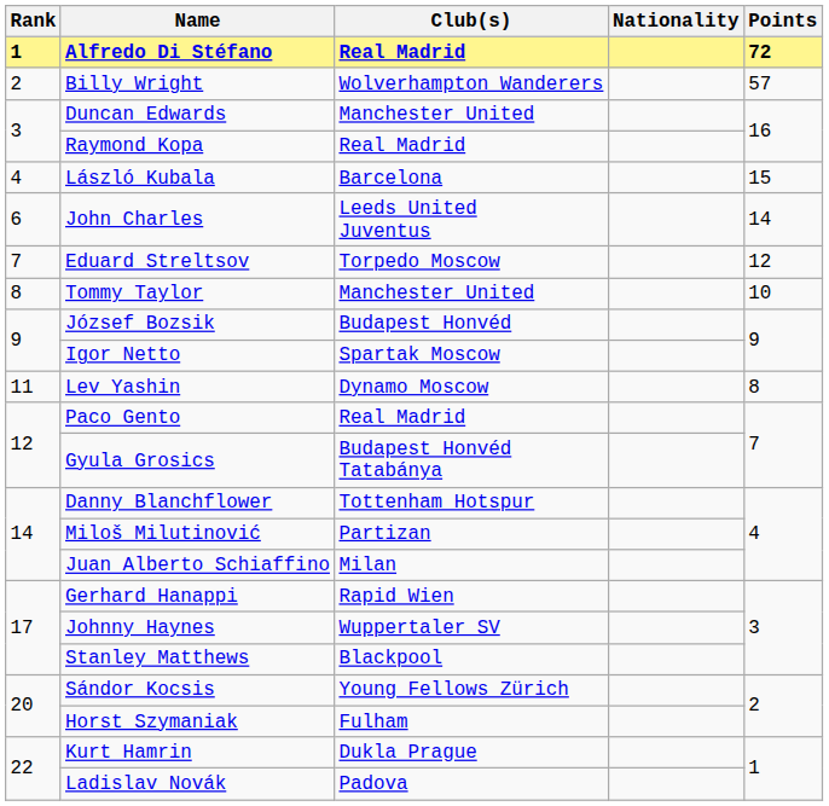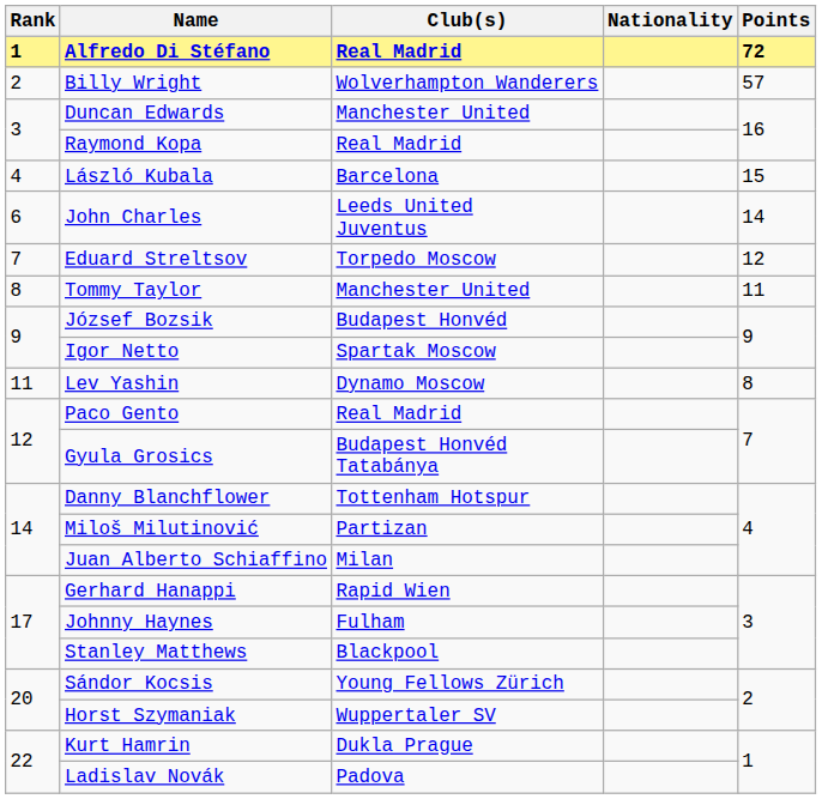 <table class="wikitable">
 <tr>
 <th>Rank</th>
 <th>Name</th>
 <th>Club(s)</th>
 <th>Nationality</th>
 <th>Points</th>
 </tr>
 <tr style="background-color: #FFF68F; font-weight: bold;">
 <td>1</td>
 <td><a href='#'>Alfredo Di Stéfano</a></td>
 <td> <a href='#'>Real Madrid</a></td>
 <td></td>
 <td>72</td>
 </tr>
 <tr>
 <td>2</td>
 <td><a href='#'>Billy Wright</a></td>
 <td> <a href='#'>Wolverhampton Wanderers</a></td>
 <td></td>
 <td>57</td>
 </tr>
 <tr>
 <td rowspan="2">3</td>
 <td><a href='#'>Duncan Edwards</a></td>
 <td> <a href='#'>Manchester United</a></td>
 <td></td>
 <td rowspan="2">16</td>
 </tr>
 <tr>
 <td><a href='#'>Raymond Kopa</a></td>
 <td> <a href='#'>Real Madrid</a></td>
 <td></td>
 </tr>
 <tr>
 <td>4</td>
 <td><a href='#'>László Kubala</a></td>
 <td> <a href='#'>Barcelona</a></td>
 <td></td>
 <td>15</td>
 </tr>
 <tr>
 <td>6</td>
 <td><a href='#'>John Charles</a></td>
 <td> <a href='#'>Leeds United</a><br> <a href='#'>Juventus</a></td>
 <td></td>
 <td>14</td>
 </tr>
 <tr>
 <td>7</td>
 <td><a href='#'>Eduard Streltsov</a></td>
 <td> <a href='#'>Torpedo Moscow</a></td>
 <td></td>
 <td>12</td>
 </tr>
 <tr>
 <td>8</td>
 <td><a href='#'>Tommy Taylor</a></td>
 <td> <a href='#'>Manchester United</a></td>
 <td></td>
-<td>10</td>
+<td>11</td>
 </tr>
 <tr>
 <td rowspan="2">9</td>
 <td><a href='#'>József Bozsik</a></td>
 <td> <a href='#'>Budapest Honvéd</a></td>
 <td></td>
 <td rowspan="2">9</td>
 </tr>
 <tr>
 <td><a href='#'>Igor Netto</a></td>
 <td> <a href='#'>Spartak Moscow</a></td>
 <td></td>
 </tr>
 <tr>
 <td>11</td>
 <td><a href='#'>Lev Yashin</a></td>
 <td> <a href='#'>Dynamo Moscow</a></td>
 <td></td>
 <td>8</td>
 </tr>
 <tr>
 <td rowspan="2">12</td>
 <td><a href='#'>Paco Gento</a></td>
 <td> <a href='#'>Real Madrid</a></td>
 <td></td>
 <td rowspan="2">7</td>
 </tr>
 <tr>
 <td><a href='#'>Gyula Grosics</a></td>
 <td> <a href='#'>Budapest Honvéd</a><br> <a href='#'>Tatabánya</a></td>
 <td></td>
 </tr>
 <tr>
 <td rowspan="3">14</td>
 <td><a href='#'>Danny Blanchflower</a></td>
 <td> <a href='#'>Tottenham Hotspur</a></td>
 <td></td>
 <td rowspan="3">4</td>
 </tr>
 <tr>
 <td><a href='#'>Miloš Milutinović</a></td>
 <td> <a href='#'>Partizan</a></td>
 <td></td>
 </tr>
 <tr>
 <td><a href='#'>Juan Alberto Schiaffino</a></td>
 <td> <a href='#'>Milan</a></td>
 <td></td>
 </tr>
 <tr>
 <td rowspan="3">17</td>
 <td><a href='#'>Gerhard Hanappi</a></td>
 <td> <a href='#'>Rapid Wien</a></td>
 <td></td>
 <td rowspan="3">3</td>
 </tr>
 <tr>
 <td><a href='#'>Johnny Haynes</a></td>
-<td> <a href='#'>Wuppertaler SV</a></td>
+<td> <a href='#'>Fulham</a></td>
 <td></td>
 </tr>
 <tr>
 <td><a href='#'>Stanley Matthews</a></td>
 <td> <a href='#'>Blackpool</a></td>
 <td></td>
 </tr>
 <tr>
 <td rowspan="2">20</td>
 <td><a href='#'>Sándor Kocsis</a></td>
 <td> <a href='#'>Young Fellows Zürich</a></td>
 <td></td>
 <td rowspan="2">2</td>
 </tr>
 <tr>
 <td><a href='#'>Horst Szymaniak</a></td>
-<td> <a href='#'>Fulham</a></td>
+<td> <a href='#'>Wuppertaler SV</a></td>
 <td></td>
 </tr>
 <tr>
 <td rowspan="2">22</td>
 <td><a href='#'>Kurt Hamrin</a></td>
 <td> <a href='#'>Dukla Prague</a></td>
 <td></td>
 <td rowspan="2">1</td>
 </tr>
 <tr>
 <td><a href='#'>Ladislav Novák</a></td>
 <td> <a href='#'>Padova</a></td>
 <td></td>
 </tr>
 </table>
